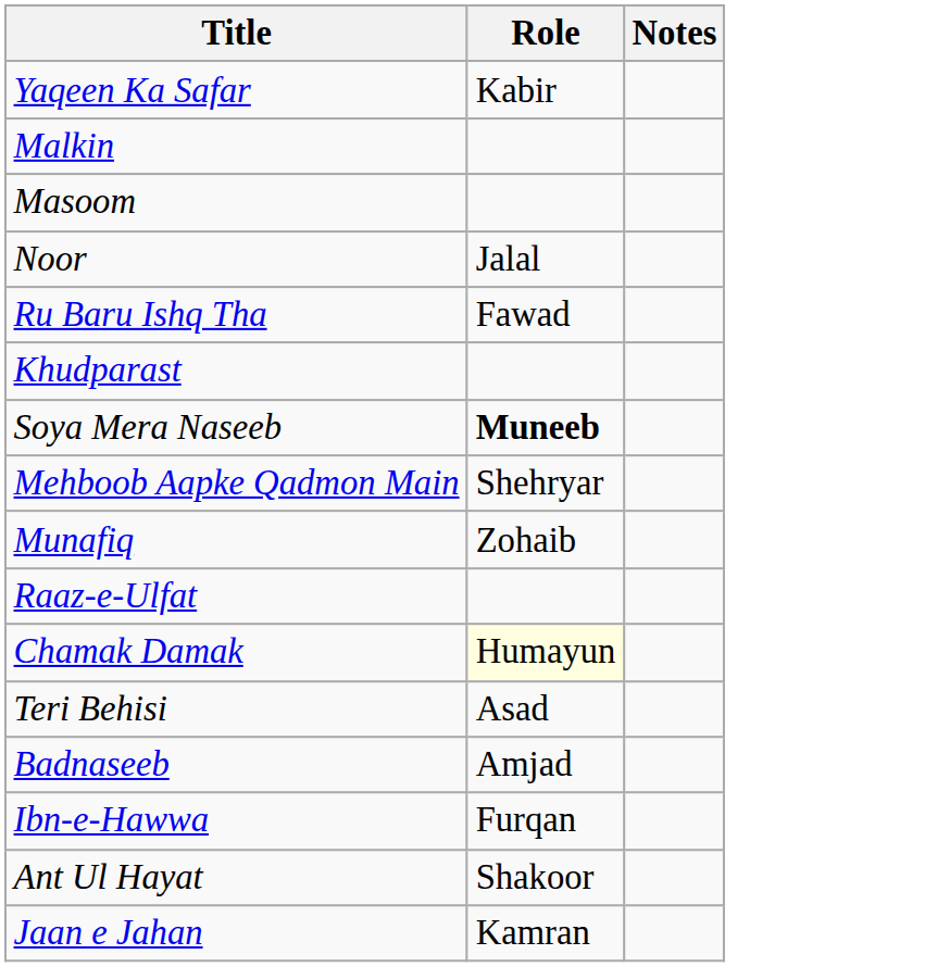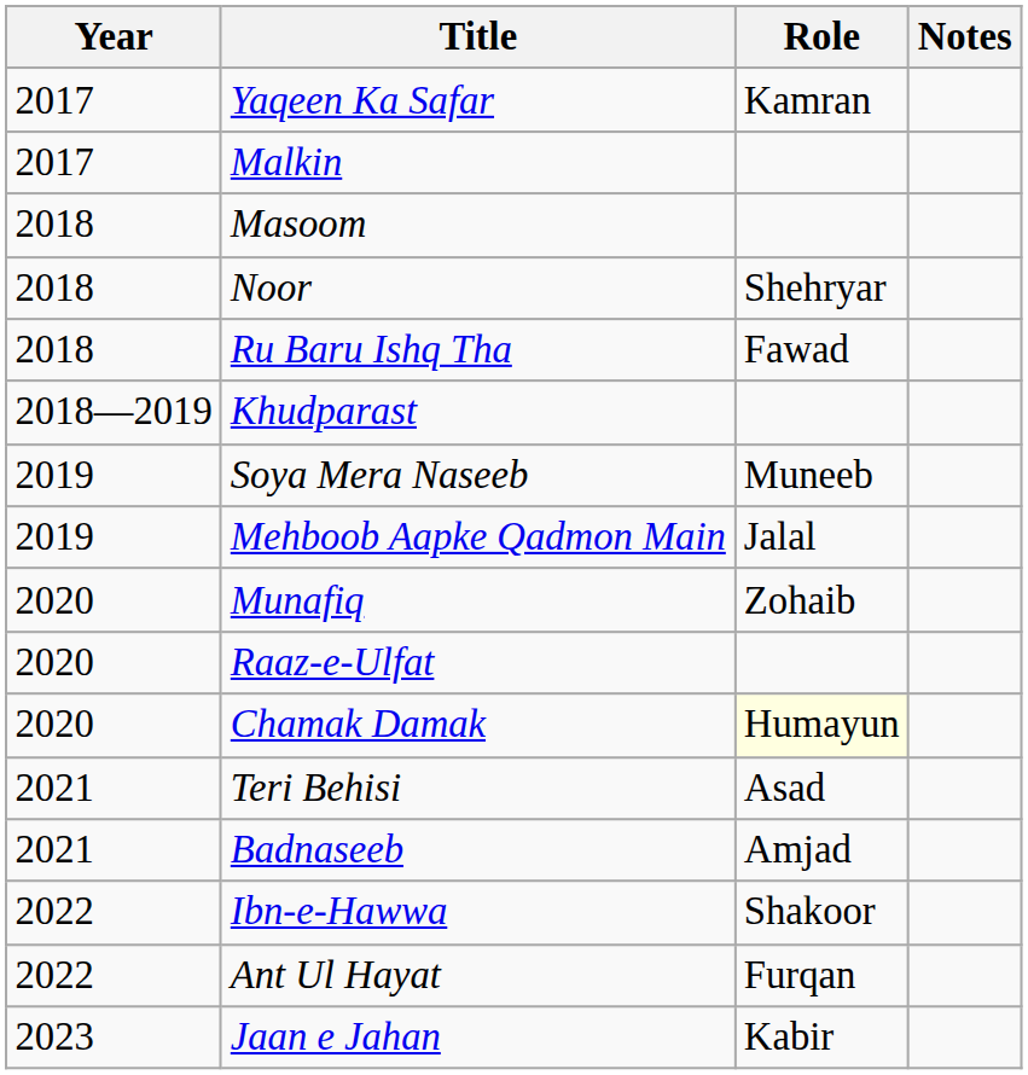 <table class="wikitable">
 <tr>
+<th>Year</th>
 <th>Title</th>
 <th>Role</th>
 <th>Notes</th>
 </tr>
 <tr>
+<td>2017</td>
 <td><em><a href='#'>Yaqeen Ka Safar</a></em></td>
-<td>Kabir</td>
+<td>Kamran</td>
 <td></td>
 </tr>
 <tr>
+<td>2017</td>
 <td><em><a href='#'>Malkin</a></em></td>
 <td></td>
 <td></td>
 </tr>
 <tr>
+<td>2018</td>
 <td><em>Masoom</em></td>
 <td></td>
 <td></td>
 </tr>
 <tr>
+<td>2018</td>
 <td><em>Noor</em></td>
-<td>Jalal</td>
+<td>Shehryar</td>
 <td></td>
 </tr>
 <tr>
+<td>2018</td>
 <td><em><a href='#'>Ru Baru Ishq Tha</a></em></td>
 <td>Fawad</td>
 <td></td>
 </tr>
 <tr>
+<td>2018—2019</td>
 <td><em><a href='#'>Khudparast</a></em></td>
 <td></td>
 <td></td>
 </tr>
 <tr>
+<td>2019</td>
 <td><em>Soya Mera Naseeb</em></td>
-<td><strong>Muneeb</strong></td>
+<td>Muneeb</td>
 <td></td>
 </tr>
 <tr>
+<td>2019</td>
 <td><em><a href='#'>Mehboob Aapke Qadmon Main</a></em></td>
-<td>Shehryar</td>
+<td>Jalal</td>
 <td></td>
 </tr>
 <tr>
+<td>2020</td>
 <td><em><a href='#'>Munafiq</a></em></td>
 <td>Zohaib</td>
 <td></td>
 </tr>
 <tr>
+<td>2020</td>
 <td><em><a href='#'>Raaz-e-Ulfat</a></em></td>
 <td></td>
 <td></td>
 </tr>
 <tr>
+<td>2020</td>
 <td><em><a href='#'>Chamak Damak</a></em></td>
 <td style="background: lightyellow;">Humayun</td>
 <td></td>
 </tr>
 <tr>
+<td>2021</td>
 <td><em>Teri Behisi</em></td>
 <td>Asad</td>
 <td></td>
 </tr>
 <tr>
+<td>2021</td>
 <td><em><a href='#'>Badnaseeb</a></em></td>
 <td>Amjad</td>
 <td></td>
 </tr>
 <tr>
+<td>2022</td>
 <td><em><a href='#'>Ibn-e-Hawwa</a></em></td>
+<td>Shakoor</td>
+<td></td>
+</tr>
+<tr>
+<td>2022</td>
+<td><em>Ant Ul Hayat</em></td>
 <td>Furqan</td>
 <td></td>
 </tr>
 <tr>
-<td><em>Ant Ul Hayat</em></td>
-<td>Shakoor</td>
-<td></td>
-</tr>
-<tr>
+<td>2023</td>
 <td><em><a href='#'>Jaan e Jahan</a></em></td>
-<td>Kamran</td>
+<td>Kabir</td>
 <td></td>
 </tr>
 </table>
